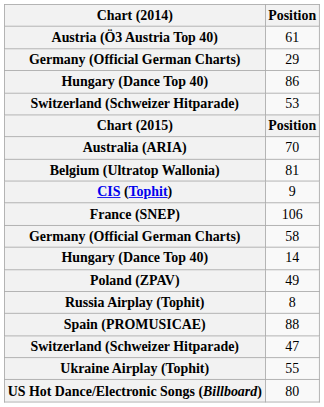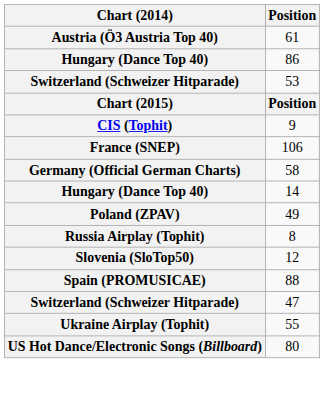 <table class="wikitable sortable plainrowheaders" style="text-align:center">
 <tr>
 <th scope="col">Chart (2014)</th>
 <th scope="col">Position</th>
 </tr>
 <tr>
 <th scope="row">Austria (Ö3 Austria Top 40)</th>
 <td>61</td>
-</tr>
-<tr>
-<th scope="row">Germany (Official German Charts)</th>
-<td>29</td>
 </tr>
 <tr>
 <th scope="row">Hungary (Dance Top 40)</th>
 <td>86</td>
 </tr>
 <tr>
 <th scope="row">Switzerland (Schweizer Hitparade)</th>
 <td>53</td>
 </tr>
 <tr>
 <th scope="col">Chart (2015)</th>
 <th scope="col">Position</th>
-</tr>
-<tr>
-<th scope="row">Australia (ARIA)</th>
-<td>70</td>
-</tr>
-<tr>
-<th scope="row">Belgium (Ultratop Wallonia)</th>
-<td>81</td>
 </tr>
 <tr>
 <th scope="row"><a href='#'>CIS</a> (<a href='#'>Tophit</a>)</th>
 <td style="text-align:center;">9</td>
 </tr>
 <tr>
 <th scope="row">France (SNEP)</th>
 <td>106</td>
 </tr>
 <tr>
 <th scope="row">Germany (Official German Charts)</th>
 <td>58</td>
 </tr>
 <tr>
 <th scope="row">Hungary (Dance Top 40)</th>
 <td>14</td>
 </tr>
 <tr>
 <th scope="row">Poland (ZPAV)</th>
 <td>49</td>
 </tr>
 <tr>
 <th scope="row">Russia Airplay (Tophit)</th>
 <td style="text-align:center;">8</td>
 </tr>
 <tr>
+<th scope="row">Slovenia (SloTop50)</th>
+<td align=center>12</td>
+</tr>
+<tr>
 <th scope="row">Spain (PROMUSICAE)</th>
 <td>88</td>
 </tr>
 <tr>
 <th scope="row">Switzerland (Schweizer Hitparade)</th>
 <td>47</td>
 </tr>
 <tr>
 <th scope="row">Ukraine Airplay (Tophit)</th>
 <td style="text-align:center;">55</td>
 </tr>
 <tr>
 <th scope="row">US Hot Dance/Electronic Songs (<em>Billboard</em>)</th>
 <td>80</td>
 </tr>
 </table>
